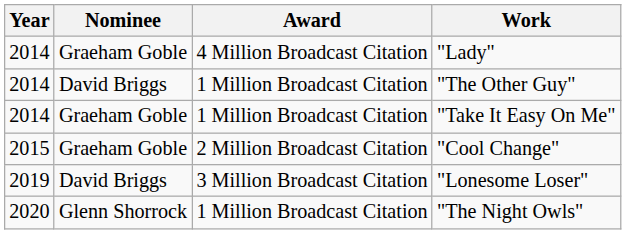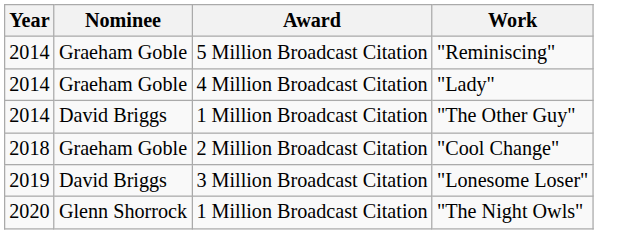 <table class="wikitable">
 <tr>
 <th>Year</th>
 <th>Nominee</th>
 <th>Award</th>
 <th>Work</th>
+</tr>
+<tr>
+<td>2014</td>
+<td>Graeham Goble</td>
+<td>5 Million Broadcast Citation</td>
+<td>"Reminiscing"</td>
 </tr>
 <tr>
 <td>2014</td>
 <td>Graeham Goble</td>
 <td>4 Million Broadcast Citation</td>
 <td>"Lady"</td>
 </tr>
 <tr>
 <td>2014</td>
 <td>David Briggs</td>
 <td>1 Million Broadcast Citation</td>
 <td>"The Other Guy"</td>
 </tr>
 <tr>
-<td>2014</td>
-<td>Graeham Goble</td>
-<td>1 Million Broadcast Citation</td>
-<td>"Take It Easy On Me"</td>
-</tr>
-<tr>
-<td>2015</td>
+<td>2018</td>
 <td>Graeham Goble</td>
 <td>2 Million Broadcast Citation</td>
 <td>"Cool Change"</td>
 </tr>
 <tr>
 <td>2019</td>
 <td>David Briggs</td>
 <td>3 Million Broadcast Citation</td>
 <td>"Lonesome Loser"</td>
 </tr>
 <tr>
 <td>2020</td>
 <td>Glenn Shorrock</td>
 <td>1 Million Broadcast Citation</td>
 <td>"The Night Owls"</td>
 </tr>
 </table>
